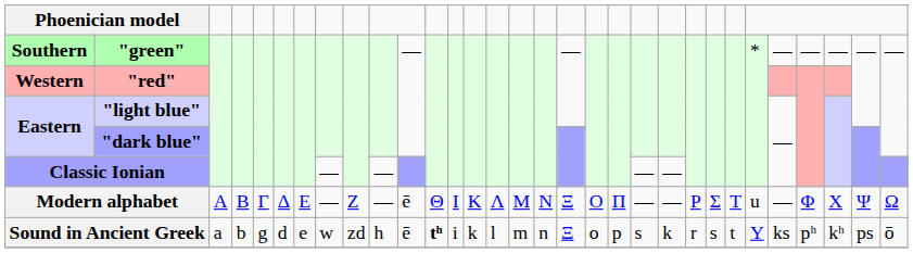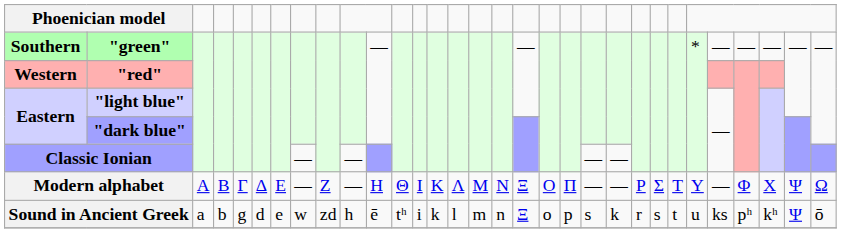 <table class="wikitable">
 <tr>
 <th colspan="2">Phoenician model</th>
 <td></td>
 <td></td>
 <td></td>
 <td></td>
 <td></td>
 <td></td>
 <td></td>
 <td colspan="2"></td>
 <td></td>
 <td></td>
 <td></td>
 <td></td>
 <td></td>
 <td></td>
 <td></td>
 <td></td>
 <td></td>
 <td></td>
 <td></td>
 <td></td>
 <td></td>
 <td></td>
 </tr>
 <tr>
 <th style="background-color:#B0FFB0;">Southern</th>
 <th style="background-color:#B0FFB0;">"green"</th>
 <td rowspan="5"  valign="top" style="background-color:#E0FFE0;"></td>
 <td rowspan="5"  valign="top" style="background-color:#E0FFE0;"></td>
 <td rowspan="5"  valign="top" style="background-color:#E0FFE0;"></td>
 <td rowspan="5"  valign="top" style="background-color:#E0FFE0;"></td>
 <td rowspan="5"  valign="top" style="background-color:#E0FFE0;"></td>
 <td rowspan="4"  valign="top" style="background-color:#E0FFE0;"></td>
 <td rowspan="5"  valign="top" style="background-color:#E0FFE0;"></td>
 <td rowspan="4"  valign="top" style="background-color:#E0FFE0;"></td>
 <td rowspan="4"  valign="top">—</td>
 <td rowspan="5"  valign="top" style="background-color:#E0FFE0;"></td>
 <td rowspan="5"  valign="top" style="background-color:#E0FFE0;"></td>
 <td rowspan="5"  valign="top" style="background-color:#E0FFE0;"></td>
 <td rowspan="5"  valign="top" style="background-color:#E0FFE0;"></td>
 <td rowspan="5"  valign="top" style="background-color:#E0FFE0;"></td>
 <td rowspan="5"  valign="top" style="background-color:#E0FFE0;"></td>
 <td rowspan="3"  valign="top">—</td>
 <td rowspan="5"  valign="top" style="background-color:#E0FFE0;"></td>
 <td rowspan="5"  valign="top" style="background-color:#E0FFE0;"></td>
 <td rowspan="4"  valign="top" style="background-color:#E0FFE0;"></td>
 <td rowspan="4"  valign="top" style="background-color:#E0FFE0;"></td>
 <td rowspan="5"  valign="top" style="background-color:#E0FFE0;"></td>
 <td rowspan="5"  valign="top" style="background-color:#E0FFE0;"></td>
 <td rowspan="5"  valign="top" style="background-color:#E0FFE0;"></td>
 <td rowspan="5"  valign="top" style="background-color:#E0FFE0;">*</td>
 <td rowspan="1"  valign="top">—</td>
 <td rowspan="1"  valign="top">—</td>
 <td rowspan="1"  valign="top">—</td>
 <td rowspan="3"  valign="top">—</td>
 <td rowspan="4"  valign="top">—</td>
 </tr>
 <tr>
 <th rowspan="1" style="background-color:#FFB0B0;">Western</th>
 <th style="background-color:#FFB0B0;">"red"</th>
 <td rowspan="1" style="background-color:#FFB0B0;"></td>
 <td rowspan="4" style="background-color:#FFB0B0;"></td>
 <td rowspan="1" style="background-color:#FFB0B0;"></td>
 </tr>
 <tr>
 <th rowspan="2" style="background-color:#D0D0FF;">Eastern</th>
 <th style="background-color:#D0D0FF;">"light blue"</th>
 <td rowspan="3">—</td>
 <td rowspan="3" style="background-color:#D0D0FF;"></td>
 </tr>
 <tr>
 <th style="background-color:#A0A0FF;">"dark blue"</th>
 <td rowspan="2" style="background-color:#A0A0FF;"></td>
 <td rowspan="2" style="background-color:#A0A0FF;"></td>
 </tr>
 <tr>
 <th colspan="2" style="background-color:#A0A0FF;">Classic Ionian</th>
 <td>—</td>
 <td>—</td>
 <td style="background-color:#A0A0FF;"></td>
 <td>—</td>
 <td>—</td>
 <td style="background-color:#A0A0FF;"></td>
 </tr>
 <tr>
 <th colspan="2">Modern alphabet</th>
 <td><a href='#'>Α</a></td>
 <td><a href='#'>Β</a></td>
 <td><a href='#'>Γ</a></td>
 <td><a href='#'>Δ</a></td>
 <td><a href='#'>Ε</a></td>
 <td>—</td>
 <td><a href='#'>Ζ</a></td>
 <td>—</td>
-<td>ē</td>
+<td><a href='#'>Η</a></td>
 <td><a href='#'>Θ</a></td>
 <td><a href='#'>Ι</a></td>
 <td><a href='#'>Κ</a></td>
 <td><a href='#'>Λ</a></td>
 <td><a href='#'>Μ</a></td>
 <td><a href='#'>Ν</a></td>
 <td><a href='#'>Ξ</a></td>
 <td><a href='#'>Ο</a></td>
 <td><a href='#'>Π</a></td>
 <td>—</td>
 <td>—</td>
 <td><a href='#'>Ρ</a></td>
 <td><a href='#'>Σ</a></td>
 <td><a href='#'>Τ</a></td>
-<td>u</td>
+<td><a href='#'>Υ</a></td>
 <td>—</td>
 <td><a href='#'>Φ</a></td>
 <td><a href='#'>Χ</a></td>
 <td><a href='#'>Ψ</a></td>
 <td><a href='#'>Ω</a></td>
 </tr>
 <tr>
 <th colspan="2">Sound in Ancient Greek</th>
 <td>a</td>
 <td>b</td>
 <td>g</td>
 <td>d</td>
 <td>e</td>
 <td>w</td>
 <td>zd</td>
 <td>h</td>
 <td>ē</td>
-<td><strong>tʰ</strong></td>
+<td>tʰ</td>
 <td>i</td>
 <td>k</td>
 <td>l</td>
 <td>m</td>
 <td>n</td>
 <td><a href='#'>Ξ</a></td>
 <td>o</td>
 <td>p</td>
 <td>s</td>
 <td>k</td>
 <td>r</td>
 <td>s</td>
 <td>t</td>
-<td><a href='#'>Υ</a></td>
+<td>u</td>
 <td>ks</td>
 <td>pʰ</td>
 <td>kʰ</td>
-<td>ps</td>
+<td><a href='#'>Ψ</a></td>
 <td>ō</td>
 </tr>
 <tr>
 </tr>
 </table>
